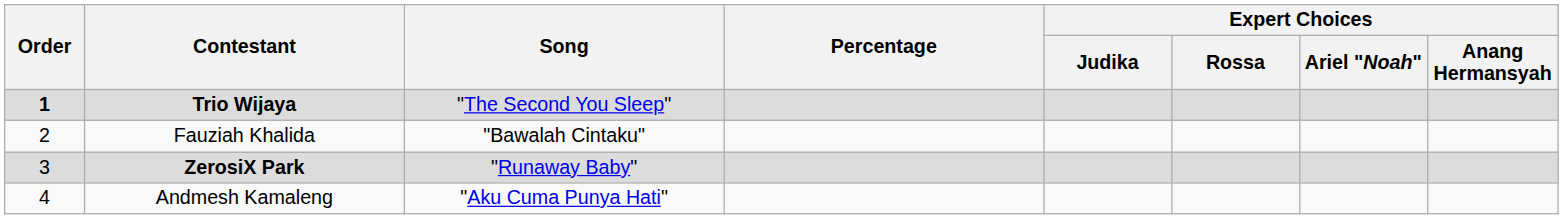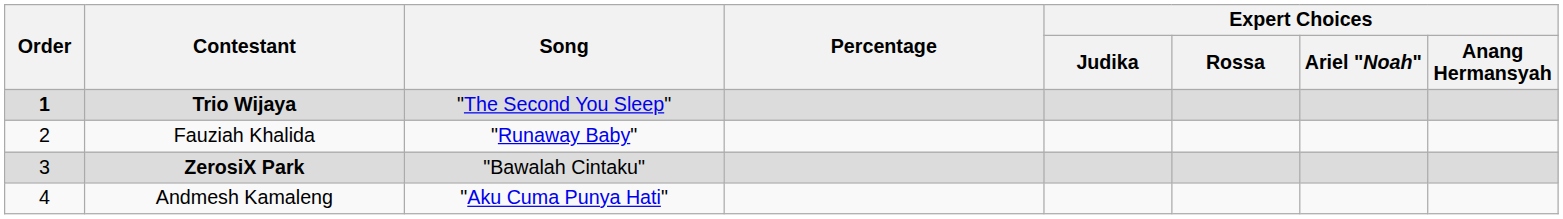 <table class="wikitable" style="text-align:center; width:100%;">
 <tr>
 <th scope="col" rowspan="2" style="width:05%;">Order</th>
 <th scope="col" rowspan="2" style="width:20%;">Contestant</th>
 <th scope="col" rowspan="2" style="width:20%;">Song</th>
 <th scope="col" rowspan="2" style="width:20%;">Percentage</th>
 <th scope="col" colspan="5" style="width:32%;">Expert Choices</th>
 </tr>
 <tr>
 <th style="width:08%;">Judika</th>
 <th style="width:08%;">Rossa</th>
 <th style="width:08%;">Ariel "<em>Noah</em>"</th>
 <th style="width:08%;">Anang Hermansyah</th>
 </tr>
 <tr style="background:#DCDCDC;">
 <td><strong>1</strong></td>
 <td><strong>Trio Wijaya</strong></td>
 <td>"<a href='#'>The Second You Sleep</a>"</td>
 <td></td>
 <td></td>
 <td></td>
 <td></td>
 <td></td>
 </tr>
 <tr>
 <td>2</td>
 <td>Fauziah Khalida</td>
-<td>"Bawalah Cintaku"</td>
+<td>"<a href='#'>Runaway Baby</a>"</td>
 <td></td>
 <td></td>
 <td></td>
 <td></td>
 <td></td>
 </tr>
 <tr style="background:#DCDCDC;">
 <td>3</td>
 <td><strong>ZerosiX Park</strong></td>
-<td>"<a href='#'>Runaway Baby</a>"</td>
+<td>"Bawalah Cintaku"</td>
 <td></td>
 <td></td>
 <td></td>
 <td></td>
 <td></td>
 </tr>
 <tr>
 <td>4</td>
 <td>Andmesh Kamaleng</td>
 <td>"<a href='#'>Aku Cuma Punya Hati</a>"</td>
 <td></td>
 <td></td>
 <td></td>
 <td></td>
 <td></td>
 </tr>
 </table>
